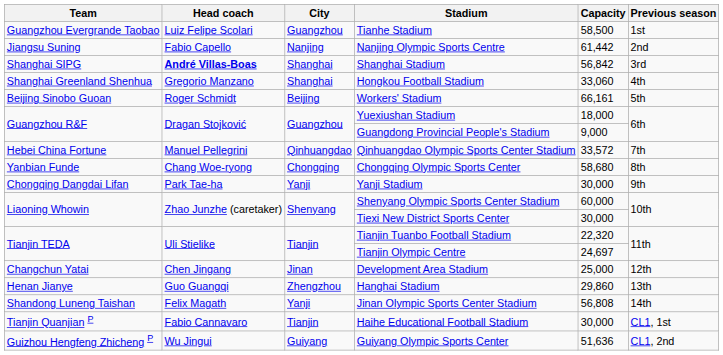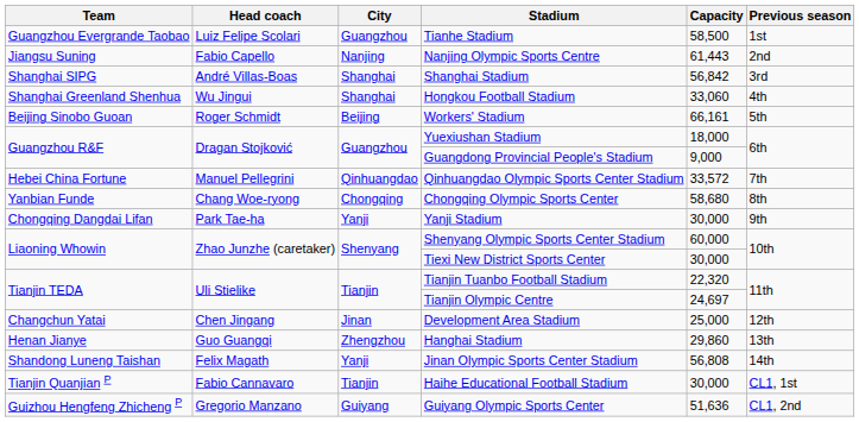 <table class="wikitable sortable" style="font-size:95%">
 <tr>
 <th>Team</th>
 <th>Head coach</th>
 <th>City</th>
 <th>Stadium</th>
 <th>Capacity</th>
 <th>Previous season</th>
 </tr>
 <tr>
 <td><a href='#'>Guangzhou Evergrande Taobao</a></td>
 <td> <a href='#'>Luiz Felipe Scolari</a></td>
 <td><a href='#'>Guangzhou</a></td>
 <td><a href='#'>Tianhe Stadium</a></td>
 <td>58,500</td>
 <td>1st</td>
 </tr>
 <tr>
 <td><a href='#'>Jiangsu Suning</a></td>
 <td> <a href='#'>Fabio Capello</a></td>
 <td><a href='#'>Nanjing</a></td>
 <td><a href='#'>Nanjing Olympic Sports Centre</a></td>
-<td>61,442</td>
+<td>61,443</td>
 <td>2nd</td>
 </tr>
 <tr>
 <td><a href='#'>Shanghai SIPG</a></td>
-<td><strong> <a href='#'>André Villas-Boas</a></strong></td>
+<td> <a href='#'>André Villas-Boas</a></td>
 <td><a href='#'>Shanghai</a></td>
 <td><a href='#'>Shanghai Stadium</a></td>
 <td>56,842</td>
 <td>3rd</td>
 </tr>
 <tr>
 <td><a href='#'>Shanghai Greenland Shenhua</a></td>
-<td> <a href='#'>Gregorio Manzano</a></td>
+<td> <a href='#'>Wu Jingui</a></td>
 <td><a href='#'>Shanghai</a></td>
 <td><a href='#'>Hongkou Football Stadium</a></td>
 <td>33,060</td>
 <td>4th</td>
 </tr>
 <tr>
 <td><a href='#'>Beijing Sinobo Guoan</a></td>
 <td> <a href='#'>Roger Schmidt</a></td>
 <td><a href='#'>Beijing</a></td>
 <td><a href='#'>Workers' Stadium</a></td>
 <td>66,161</td>
 <td>5th</td>
 </tr>
 <tr>
 <td rowspan="2"><a href='#'>Guangzhou R&F</a></td>
 <td rowspan="2"> <a href='#'>Dragan Stojković</a></td>
 <td rowspan="2"><a href='#'>Guangzhou</a></td>
 <td><a href='#'>Yuexiushan Stadium</a></td>
 <td>18,000</td>
 <td rowspan="2">6th</td>
 </tr>
 <tr>
 <td><a href='#'>Guangdong Provincial People's Stadium</a></td>
 <td>9,000</td>
 </tr>
 <tr>
 <td><a href='#'>Hebei China Fortune</a></td>
 <td> <a href='#'>Manuel Pellegrini</a></td>
 <td><a href='#'>Qinhuangdao</a></td>
 <td><a href='#'>Qinhuangdao Olympic Sports Center Stadium</a></td>
 <td>33,572</td>
 <td>7th</td>
 </tr>
 <tr>
 <td><a href='#'>Yanbian Funde</a></td>
 <td> <a href='#'>Chang Woe-ryong</a></td>
 <td><a href='#'>Chongqing</a></td>
 <td><a href='#'>Chongqing Olympic Sports Center</a></td>
 <td>58,680</td>
 <td>8th</td>
 </tr>
 <tr>
 <td><a href='#'>Chongqing Dangdai Lifan</a></td>
 <td> <a href='#'>Park Tae-ha</a></td>
 <td><a href='#'>Yanji</a></td>
 <td><a href='#'>Yanji Stadium</a></td>
 <td>30,000</td>
 <td>9th</td>
 </tr>
 <tr>
 <td rowspan="2"><a href='#'>Liaoning Whowin</a></td>
 <td rowspan="2"> <a href='#'>Zhao Junzhe</a> (caretaker)</td>
 <td rowspan="2"><a href='#'>Shenyang</a></td>
 <td><a href='#'>Shenyang Olympic Sports Center Stadium</a></td>
 <td>60,000</td>
 <td rowspan="2">10th</td>
 </tr>
 <tr>
 <td><a href='#'>Tiexi New District Sports Center</a></td>
 <td>30,000</td>
 </tr>
 <tr>
 <td rowspan="2"><a href='#'>Tianjin TEDA</a></td>
 <td rowspan="2"> <a href='#'>Uli Stielike</a></td>
 <td rowspan="2"><a href='#'>Tianjin</a></td>
 <td><a href='#'>Tianjin Tuanbo Football Stadium</a></td>
 <td>22,320</td>
 <td rowspan="2">11th</td>
 </tr>
 <tr>
 <td><a href='#'>Tianjin Olympic Centre</a></td>
 <td>24,697</td>
 </tr>
 <tr>
 <td><a href='#'>Changchun Yatai</a></td>
 <td> <a href='#'>Chen Jingang</a></td>
 <td><a href='#'>Jinan</a></td>
 <td><a href='#'>Development Area Stadium</a></td>
 <td>25,000</td>
 <td>12th</td>
 </tr>
 <tr>
 <td><a href='#'>Henan Jianye</a></td>
 <td> <a href='#'>Guo Guangqi</a></td>
 <td><a href='#'>Zhengzhou</a></td>
 <td><a href='#'>Hanghai Stadium</a></td>
 <td>29,860</td>
 <td>13th</td>
 </tr>
 <tr>
 <td><a href='#'>Shandong Luneng Taishan</a></td>
 <td> <a href='#'>Felix Magath</a></td>
 <td><a href='#'>Yanji</a></td>
 <td><a href='#'>Jinan Olympic Sports Center Stadium</a></td>
 <td>56,808</td>
 <td>14th</td>
 </tr>
 <tr>
 <td><a href='#'>Tianjin Quanjian</a> <sup><a href='#'>P</a></sup></td>
 <td> <a href='#'>Fabio Cannavaro</a></td>
 <td><a href='#'>Tianjin</a></td>
 <td><a href='#'>Haihe Educational Football Stadium</a></td>
 <td>30,000</td>
 <td><a href='#'>CL1</a>, 1st</td>
 </tr>
 <tr>
 <td><a href='#'>Guizhou Hengfeng Zhicheng</a> <sup><a href='#'>P</a></sup></td>
-<td> <a href='#'>Wu Jingui</a></td>
+<td> <a href='#'>Gregorio Manzano</a></td>
 <td><a href='#'>Guiyang</a></td>
 <td><a href='#'>Guiyang Olympic Sports Center</a></td>
 <td>51,636</td>
 <td><a href='#'>CL1</a>, 2nd</td>
 </tr>
 </table>
